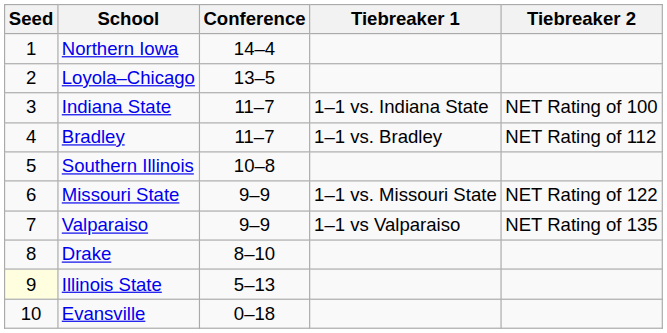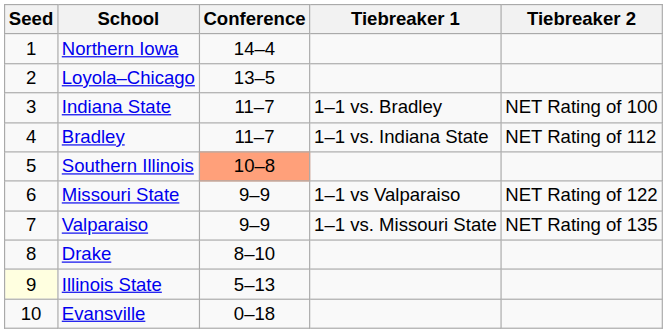 <table class="wikitable" style="text-align:center">
 <tr>
 <th>Seed</th>
 <th>School</th>
 <th>Conference</th>
 <th>Tiebreaker 1</th>
 <th>Tiebreaker 2</th>
 </tr>
 <tr>
 <td>1</td>
 <td align="left"><a href='#'>Northern Iowa</a></td>
 <td>14–4</td>
 <td></td>
 <td></td>
 </tr>
 <tr>
 <td>2</td>
 <td align="left"><a href='#'>Loyola–Chicago</a></td>
 <td>13–5</td>
 <td></td>
 <td></td>
 </tr>
 <tr>
 <td>3</td>
 <td align="left"><a href='#'>Indiana State</a></td>
 <td>11–7</td>
-<td align="left">1–1 vs. Indiana State</td>
+<td align="left">1–1 vs. Bradley</td>
 <td align="left">NET Rating of 100</td>
 </tr>
 <tr>
 <td>4</td>
 <td align="left"><a href='#'>Bradley</a></td>
 <td>11–7</td>
-<td align="left">1–1 vs. Bradley</td>
+<td align="left">1–1 vs. Indiana State</td>
 <td align="left">NET Rating of 112</td>
 </tr>
 <tr>
 <td>5</td>
 <td align="left"><a href='#'>Southern Illinois</a></td>
-<td>10–8</td>
+<td style="background: lightsalmon;">10–8</td>
 <td></td>
 <td></td>
 </tr>
 <tr>
 <td>6</td>
 <td align="left"><a href='#'>Missouri State</a></td>
 <td>9–9</td>
-<td align="left">1–1 vs. Missouri State</td>
+<td align="left">1–1 vs Valparaiso</td>
 <td align="left">NET Rating of 122</td>
 </tr>
 <tr>
 <td>7</td>
 <td align="left"><a href='#'>Valparaiso</a></td>
 <td>9–9</td>
-<td align="left">1–1 vs Valparaiso</td>
+<td align="left">1–1 vs. Missouri State</td>
 <td align="left">NET Rating of 135</td>
 </tr>
 <tr>
 <td>8</td>
 <td align="left"><a href='#'>Drake</a></td>
 <td>8–10</td>
 <td></td>
 <td align="left"></td>
 </tr>
 <tr>
 <td style="background: lightyellow;">9</td>
 <td align="left"><a href='#'>Illinois State</a></td>
 <td>5–13</td>
 <td></td>
 <td align="left"></td>
 </tr>
 <tr>
 <td>10</td>
 <td align="left"><a href='#'>Evansville</a></td>
 <td>0–18</td>
 <td></td>
 <td></td>
 </tr>
 </table>
